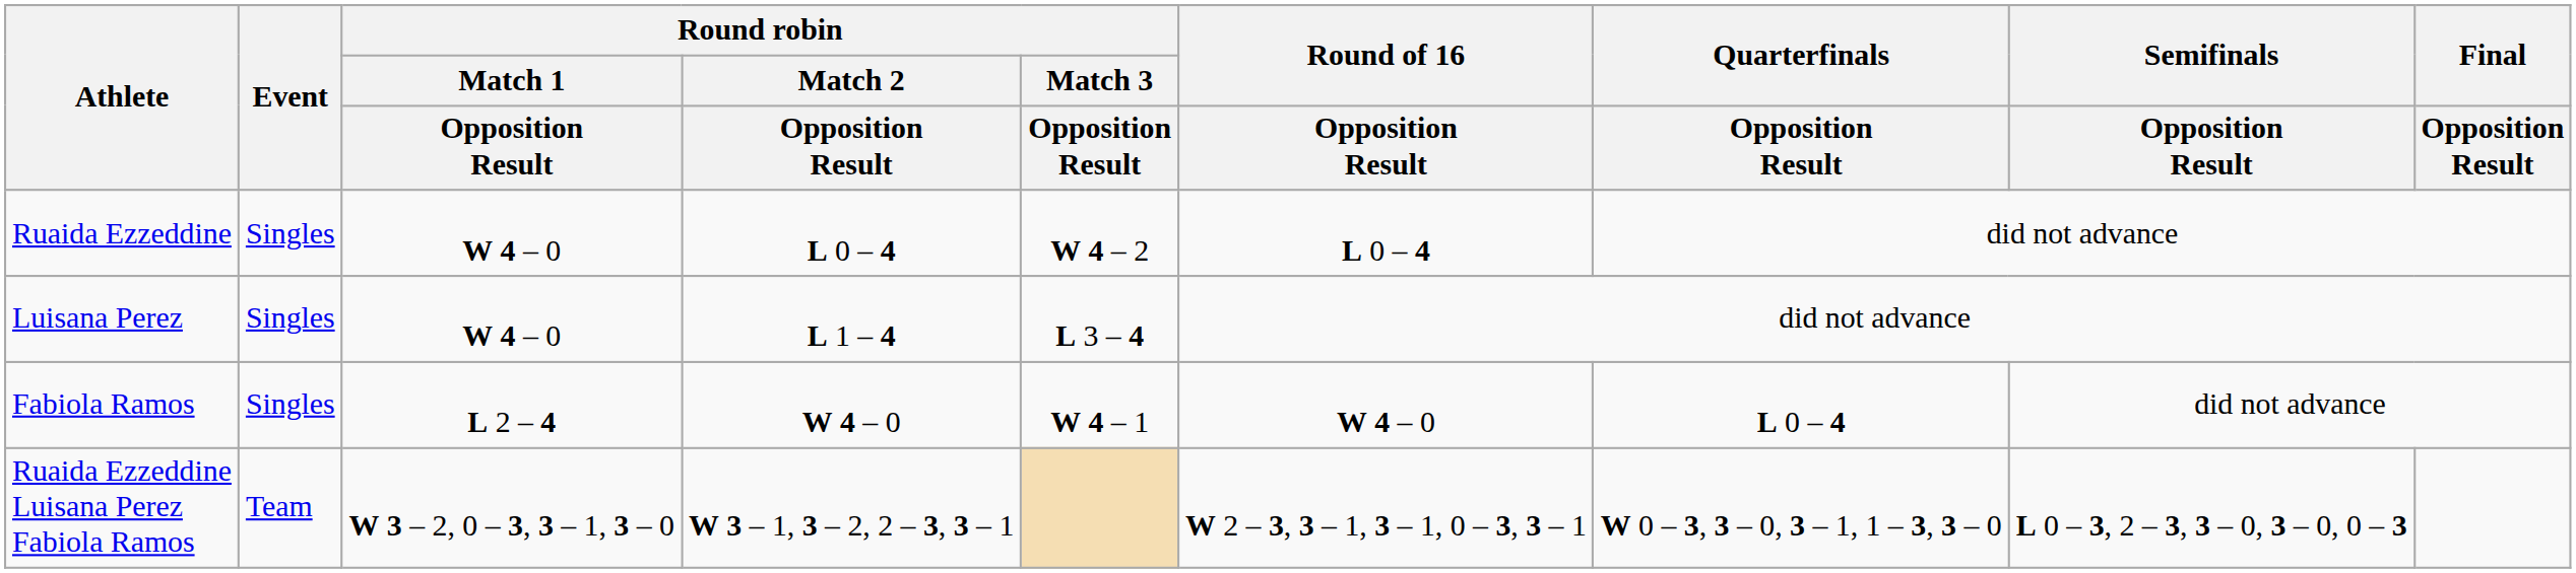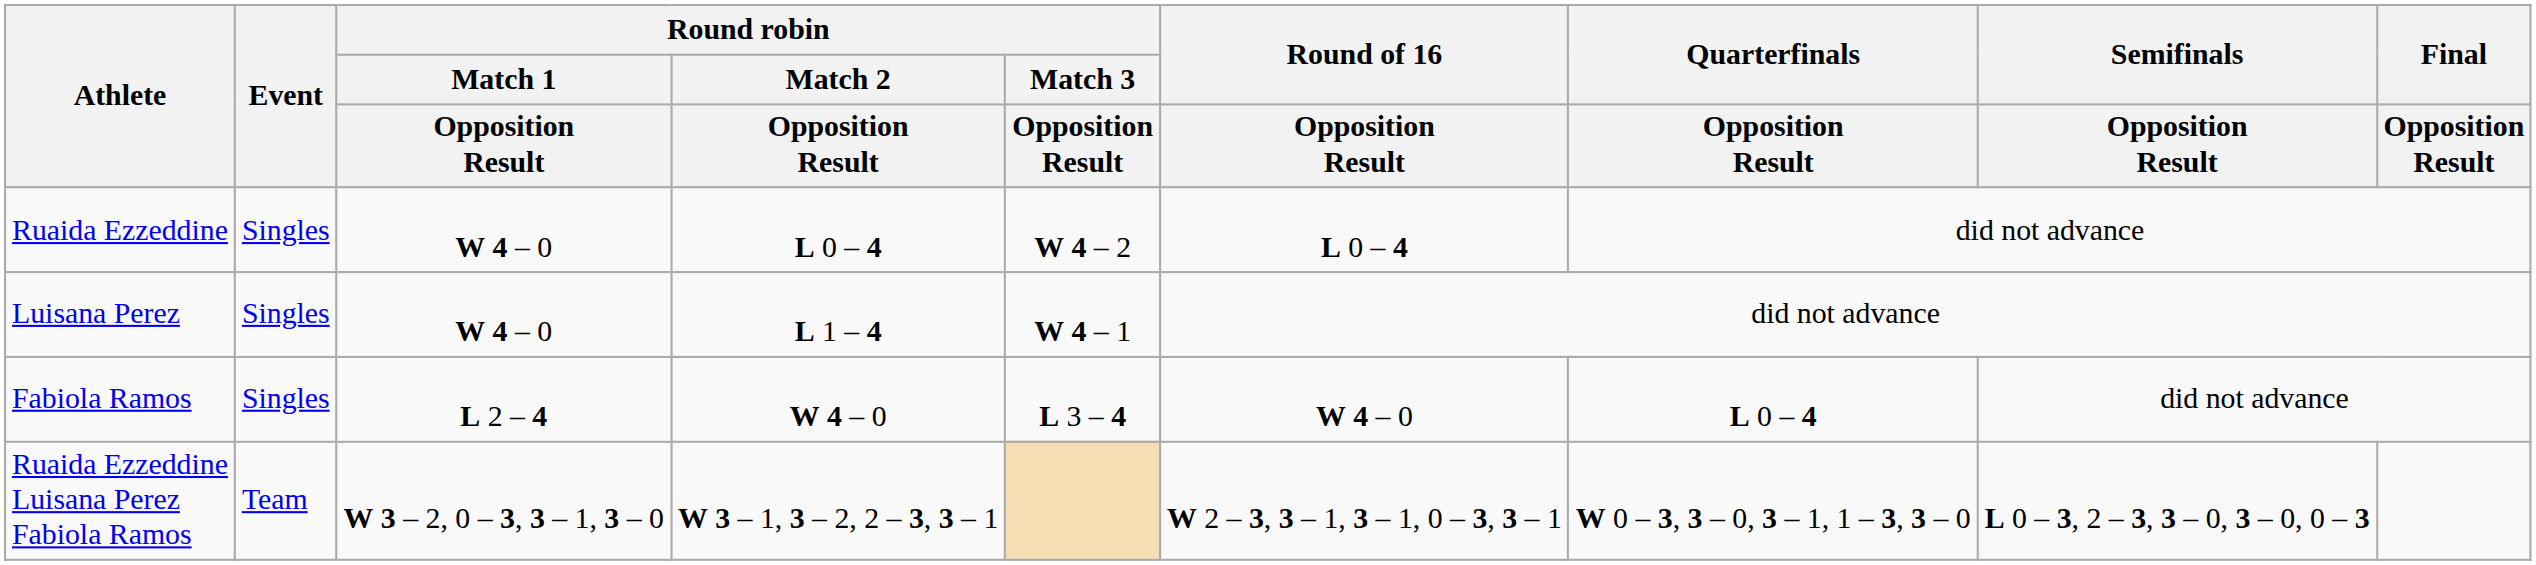 <table class="wikitable" style="font-size:90%;">
 <tr>
 <th rowspan=3>Athlete</th>
 <th rowspan=3>Event</th>
 <th colspan=3>Round robin</th>
 <th rowspan=2>Round of 16</th>
 <th rowspan=2>Quarterfinals</th>
 <th rowspan=2>Semifinals</th>
 <th rowspan=2>Final</th>
 </tr>
 <tr>
 <th>Match 1</th>
 <th>Match 2</th>
 <th>Match 3</th>
 </tr>
 <tr>
 <th>Opposition<br>Result</th>
 <th>Opposition<br>Result</th>
 <th>Opposition<br>Result</th>
 <th>Opposition<br>Result</th>
 <th>Opposition<br>Result</th>
 <th>Opposition<br>Result</th>
 <th>Opposition<br>Result</th>
 </tr>
 <tr>
 <td><a href='#'>Ruaida Ezzeddine</a></td>
 <td><a href='#'>Singles</a></td>
 <td align=center><br><strong>W</strong> <strong>4</strong> – 0</td>
 <td align=center><br><strong>L</strong> 0 – <strong>4</strong></td>
 <td align=center><br><strong>W</strong> <strong>4</strong> – 2</td>
 <td align=center><br><strong>L</strong> 0 – <strong>4</strong></td>
 <td style="text-align:center;" colspan="7">did not advance</td>
 </tr>
 <tr>
 <td><a href='#'>Luisana Perez</a></td>
 <td><a href='#'>Singles</a></td>
 <td align=center><br><strong>W</strong> <strong>4</strong> – 0</td>
 <td align=center><br><strong>L</strong> 1 – <strong>4</strong></td>
-<td align=center><br><strong>L</strong> 3 – <strong>4</strong></td>
+<td align=center><br><strong>W</strong> <strong>4</strong> – 1</td>
 <td style="text-align:center;" colspan="7">did not advance</td>
 </tr>
 <tr>
 <td><a href='#'>Fabiola Ramos</a></td>
 <td><a href='#'>Singles</a></td>
 <td align=center><br><strong>L</strong> 2 – <strong>4</strong></td>
 <td align=center><br><strong>W</strong> <strong>4</strong> – 0</td>
-<td align=center><br><strong>W</strong> <strong>4</strong> – 1</td>
+<td align=center><br><strong>L</strong> 3 – <strong>4</strong></td>
 <td align=center><br><strong>W</strong> <strong>4</strong> – 0</td>
 <td align=center><br><strong>L</strong> 0 – <strong>4</strong></td>
 <td style="text-align:center;" colspan="7">did not advance</td>
 </tr>
 <tr>
 <td><a href='#'>Ruaida Ezzeddine</a><br><a href='#'>Luisana Perez</a><br><a href='#'>Fabiola Ramos</a></td>
 <td><a href='#'>Team</a></td>
 <td align=center><br><strong>W</strong> <strong>3</strong> – 2, 0 – <strong>3</strong>, <strong>3</strong> – 1, <strong>3</strong> – 0</td>
 <td align=center><br><strong>W</strong> <strong>3</strong> – 1, <strong>3</strong> – 2, 2 – <strong>3</strong>, <strong>3</strong> – 1</td>
 <td style="text-align:center; background:wheat;"></td>
 <td align=center><br><strong>W</strong> 2 – <strong>3</strong>, <strong>3</strong> – 1, <strong>3</strong> – 1, 0 – <strong>3</strong>, <strong>3</strong> – 1</td>
 <td align=center><br><strong>W</strong> 0 – <strong>3</strong>, <strong>3</strong> – 0, <strong>3</strong> – 1, 1 – <strong>3</strong>, <strong>3</strong> – 0</td>
 <td align=center><br><strong>L</strong> 0 – <strong>3</strong>, 2 – <strong>3</strong>, <strong>3</strong> – 0, <strong>3</strong> – 0, 0 – <strong>3</strong><br></td>
 </tr>
 </table>
